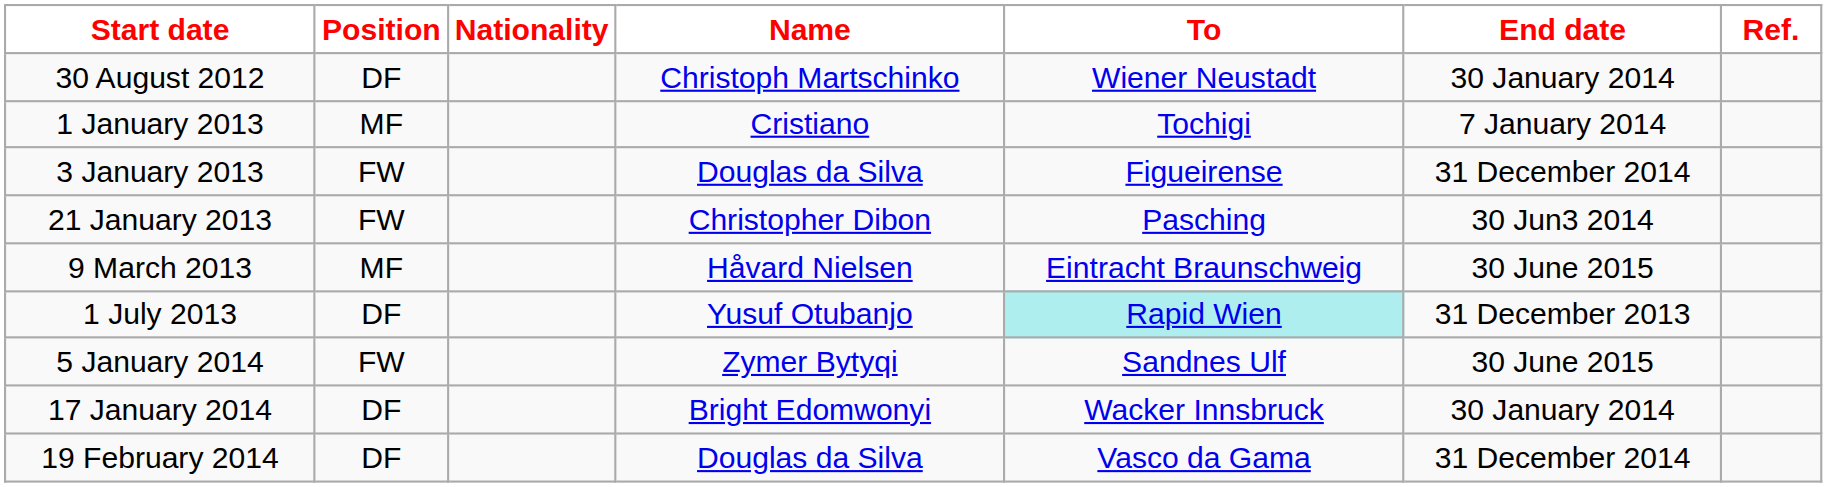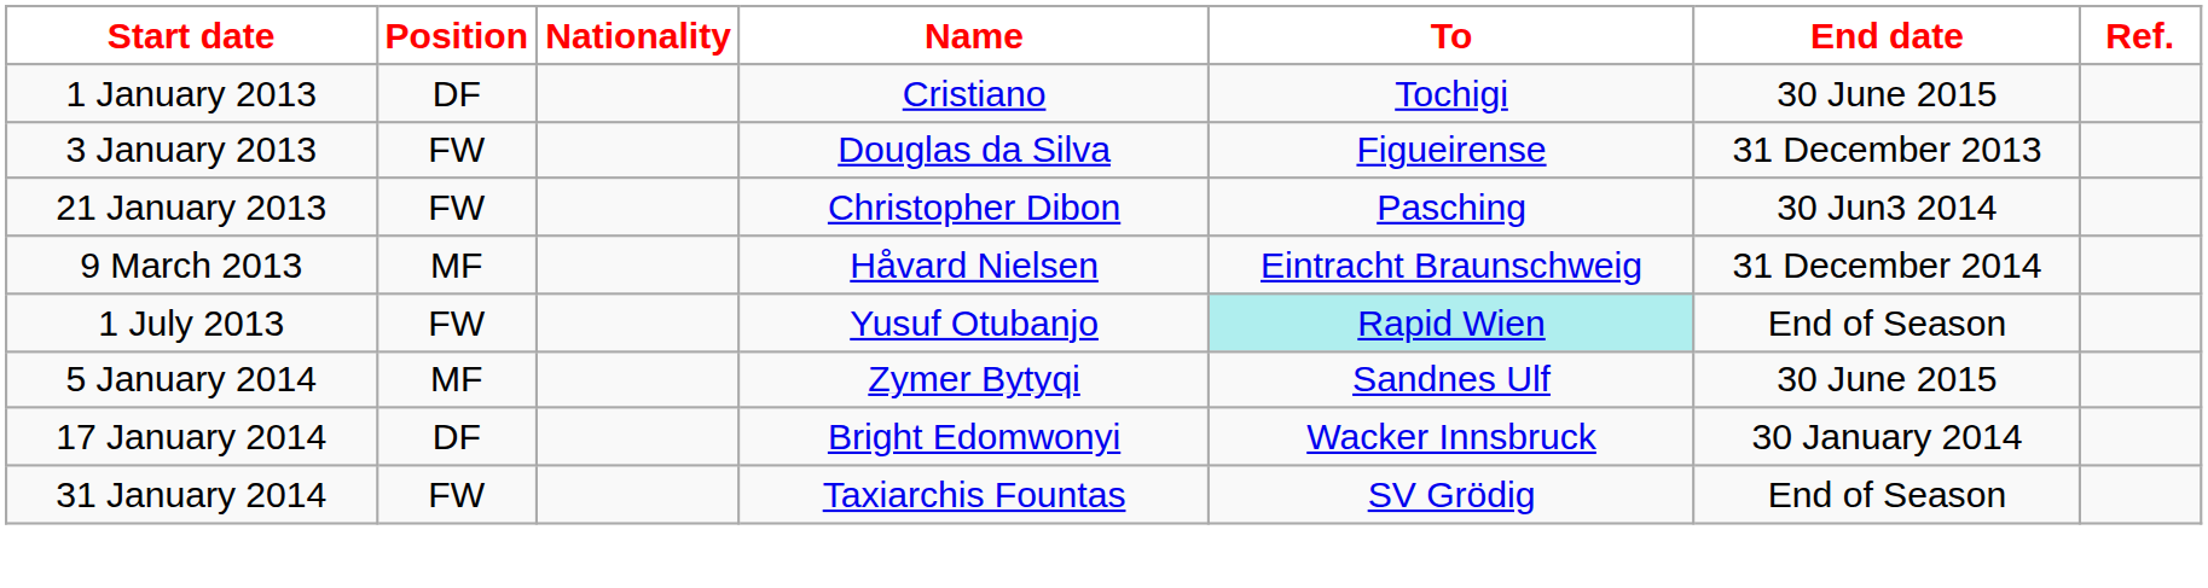 <table class="wikitable"  style="text-align:center; font-size:90%; ">
 <tr>
 <th style="background:#FFFFFF; color:#FF0000; width:200px;">Start date</th>
 <th style="background:#FFFFFF; color:#FF0000; width:50px;">Position</th>
 <th style="background:#FFFFFF; color:#FF0000; width:50px;">Nationality</th>
 <th style="background:#FFFFFF; color:#FF0000; width:250px;">Name</th>
 <th style="background:#FFFFFF; color:#FF0000; width:250px;">To</th>
 <th style="background:#FFFFFF; color:#FF0000; width:200px;">End date</th>
 <th style="background:#FFFFFF; color:#FF0000; width:50px;">Ref.</th>
 </tr>
 <tr>
-<td>30 August 2012</td>
+<td>1 January 2013</td>
 <td>DF</td>
-<td></td>
-<td><a href='#'>Christoph Martschinko</a></td>
-<td><a href='#'>Wiener Neustadt</a></td>
-<td>30 January 2014</td>
-<td></td>
-</tr>
-<tr>
-<td>1 January 2013</td>
-<td>MF</td>
 <td></td>
 <td><a href='#'>Cristiano</a></td>
 <td><a href='#'>Tochigi</a></td>
-<td>7 January 2014</td>
+<td>30 June 2015</td>
 <td></td>
 </tr>
 <tr>
 <td>3 January 2013</td>
 <td>FW</td>
 <td></td>
 <td><a href='#'>Douglas da Silva</a></td>
 <td><a href='#'>Figueirense</a></td>
-<td>31 December 2014</td>
+<td>31 December 2013</td>
 <td></td>
 </tr>
 <tr>
 <td>21 January 2013</td>
 <td>FW</td>
 <td></td>
 <td><a href='#'>Christopher Dibon</a></td>
 <td><a href='#'>Pasching</a></td>
 <td>30 Jun3 2014</td>
 <td></td>
 </tr>
 <tr>
 <td>9 March 2013</td>
 <td>MF</td>
 <td></td>
 <td><a href='#'>Håvard Nielsen</a></td>
 <td><a href='#'>Eintracht Braunschweig</a></td>
-<td>30 June 2015</td>
+<td>31 December 2014</td>
 <td></td>
 </tr>
 <tr>
 <td>1 July 2013</td>
-<td>DF</td>
+<td>FW</td>
 <td></td>
 <td><a href='#'>Yusuf Otubanjo</a></td>
 <td style="background: paleturquoise;"><a href='#'>Rapid Wien</a></td>
-<td>31 December 2013</td>
+<td>End of Season</td>
 <td></td>
 </tr>
 <tr>
 <td>5 January 2014</td>
-<td>FW</td>
+<td>MF</td>
 <td></td>
 <td><a href='#'>Zymer Bytyqi</a></td>
 <td><a href='#'>Sandnes Ulf</a></td>
 <td>30 June 2015</td>
 <td></td>
 </tr>
 <tr>
 <td>17 January 2014</td>
 <td>DF</td>
 <td></td>
 <td><a href='#'>Bright Edomwonyi</a></td>
 <td><a href='#'>Wacker Innsbruck</a></td>
 <td>30 January 2014</td>
 <td></td>
 </tr>
 <tr>
-<td>19 February 2014</td>
-<td>DF</td>
+<td>31 January 2014</td>
+<td>FW</td>
 <td></td>
-<td><a href='#'>Douglas da Silva</a></td>
-<td><a href='#'>Vasco da Gama</a></td>
-<td>31 December 2014</td>
+<td><a href='#'>Taxiarchis Fountas</a></td>
+<td><a href='#'>SV Grödig</a></td>
+<td>End of Season</td>
 <td></td>
 </tr>
 </table>
